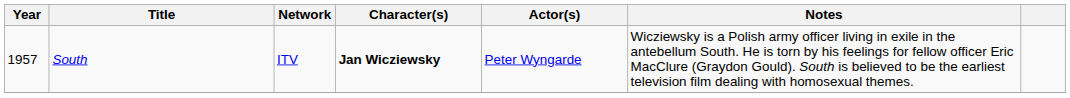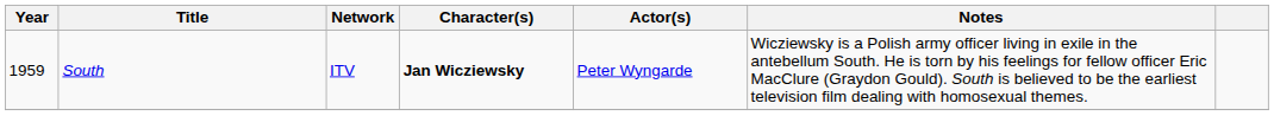 <table class="wikitable sortable" style="width: 100%">
 <tr>
 <th style="width:4%;">Year</th>
 <th style="width:20%;">Title</th>
 <th style="width:4%;">Network</th>
 <th style="width:13%;">Character(s)</th>
 <th style="width:13%;">Actor(s)</th>
 <th style="width:35%;">Notes</th>
 <th style="width:4%;" class="unsortable"></th>
 </tr>
 <tr>
-<td>1957</td>
+<td>1959</td>
 <td><em><a href='#'>South</a></em></td>
 <td><a href='#'>ITV</a></td>
 <td><strong>Jan Wicziewsky</strong></td>
 <td><a href='#'>Peter Wyngarde</a></td>
 <td>Wicziewsky is a Polish army officer living in exile in the antebellum South. He is torn by his feelings for fellow officer Eric MacClure (Graydon Gould). <em>South</em> is believed to be the earliest television film dealing with homosexual themes.</td>
 <td></td>
 </tr>
 <tr>
 </tr>
 </table>
